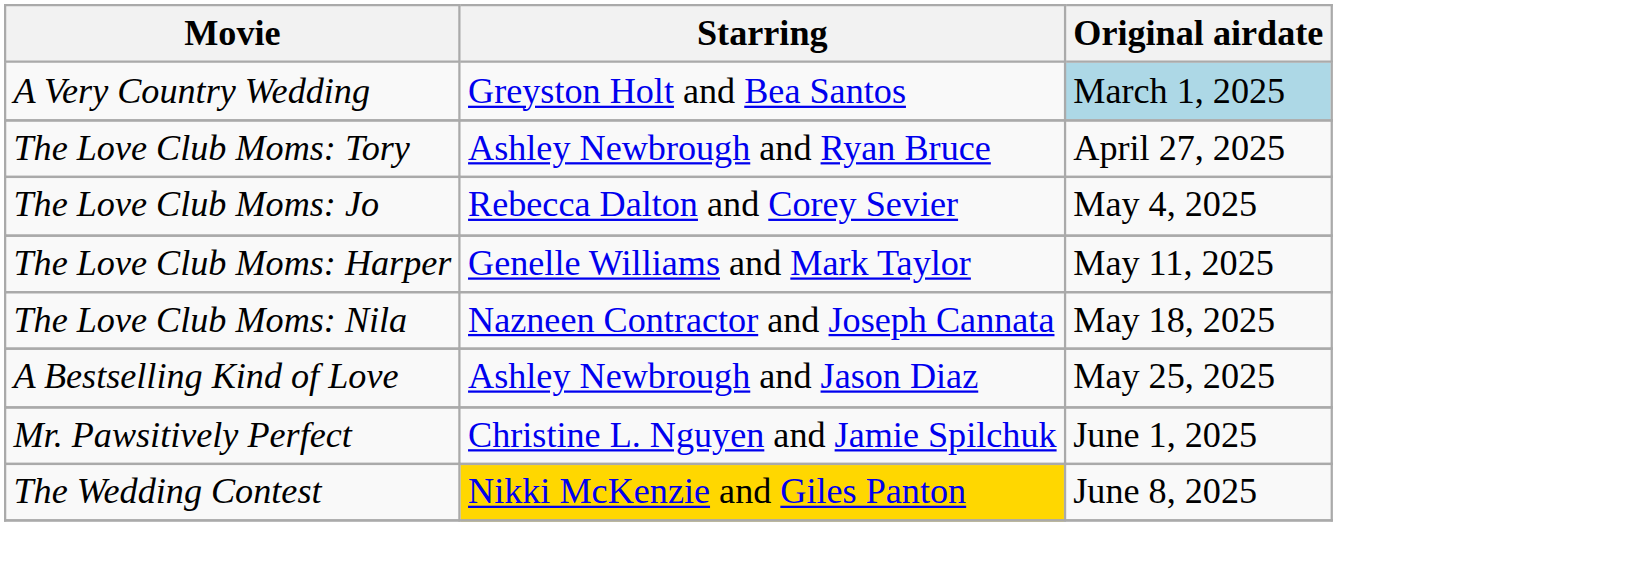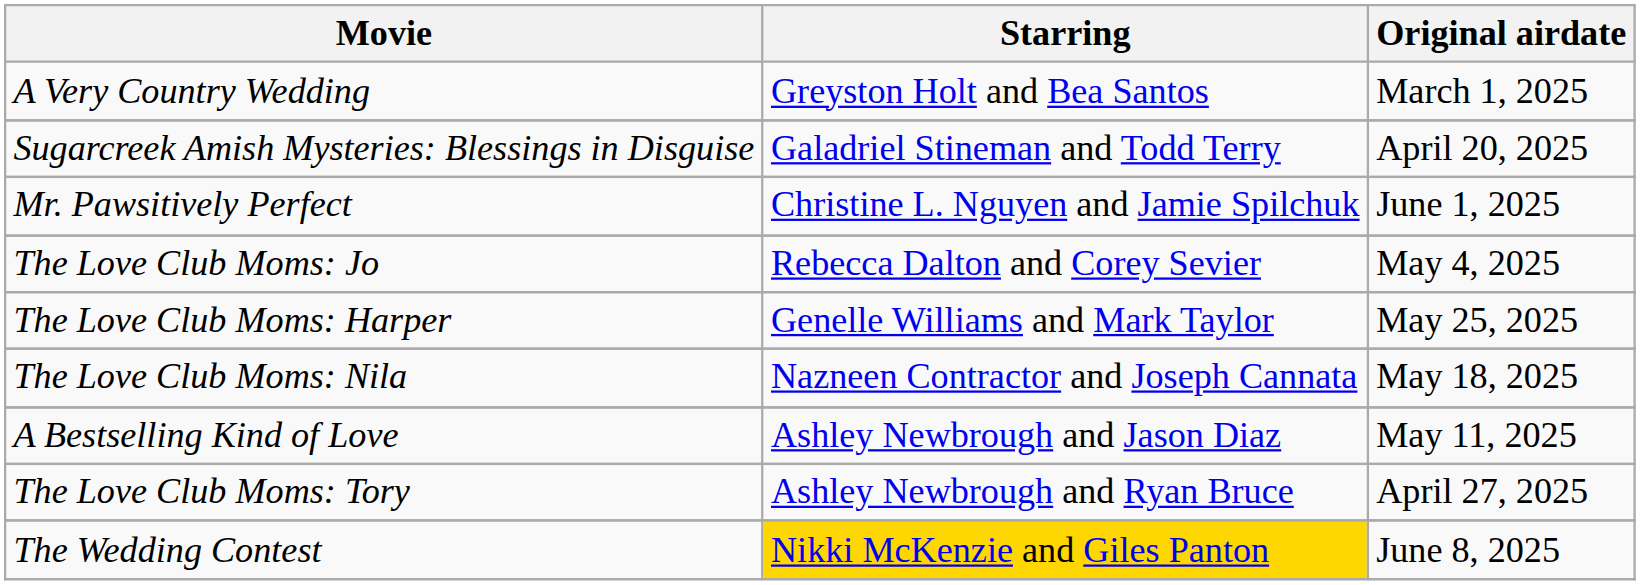 <table class="wikitable sortable">
 <tr>
 <th scope="col" class="unsortable">Movie</th>
 <th scope="col" class="unsortable">Starring</th>
 <th scope="col" class="unsortable">Original airdate</th>
 </tr>
 <tr>
 <td><em>A Very Country Wedding</em></td>
 <td><a href='#'>Greyston Holt</a> and <a href='#'>Bea Santos</a></td>
-<td style="background: lightblue;">March 1, 2025</td>
+<td>March 1, 2025</td>
 </tr>
 <tr>
 </tr>
 <tr>
+<td><em>Sugarcreek Amish Mysteries: Blessings in Disguise</em></td>
+<td><a href='#'>Galadriel Stineman</a> and <a href='#'>Todd Terry</a></td>
+<td>April 20, 2025</td>
 </tr>
 <tr>
-<td><em>The Love Club Moms: Tory</em></td>
-<td><a href='#'>Ashley Newbrough</a> and <a href='#'>Ryan Bruce</a></td>
-<td>April 27, 2025</td>
+</tr>
+<tr>
+<td><em>Mr. Pawsitively Perfect</em></td>
+<td><a href='#'>Christine L. Nguyen</a> and <a href='#'>Jamie Spilchuk</a></td>
+<td>June 1, 2025</td>
 </tr>
 <tr>
 </tr>
 <tr>
 <td><em>The Love Club Moms: Jo</em></td>
 <td><a href='#'>Rebecca Dalton</a> and <a href='#'>Corey Sevier</a></td>
 <td>May 4, 2025</td>
 </tr>
 <tr>
 </tr>
 <tr>
 <td><em>The Love Club Moms: Harper</em></td>
 <td><a href='#'>Genelle Williams</a> and <a href='#'>Mark Taylor</a></td>
-<td>May 11, 2025</td>
+<td>May 25, 2025</td>
 </tr>
 <tr>
 </tr>
 <tr>
 <td><em>The Love Club Moms: Nila</em></td>
 <td><a href='#'>Nazneen Contractor</a> and <a href='#'>Joseph Cannata</a></td>
 <td>May 18, 2025</td>
 </tr>
 <tr>
 </tr>
 <tr>
 <td><em>A Bestselling Kind of Love</em></td>
 <td><a href='#'>Ashley Newbrough</a> and <a href='#'>Jason Diaz</a></td>
-<td>May 25, 2025</td>
+<td>May 11, 2025</td>
 </tr>
 <tr>
 </tr>
 <tr>
-<td><em>Mr. Pawsitively Perfect</em></td>
-<td><a href='#'>Christine L. Nguyen</a> and <a href='#'>Jamie Spilchuk</a></td>
-<td>June 1, 2025</td>
+<td><em>The Love Club Moms: Tory</em></td>
+<td><a href='#'>Ashley Newbrough</a> and <a href='#'>Ryan Bruce</a></td>
+<td>April 27, 2025</td>
 </tr>
 <tr>
 </tr>
 <tr>
 <td><em>The Wedding Contest</em></td>
 <td style="background: gold;"><a href='#'>Nikki McKenzie</a> and <a href='#'>Giles Panton</a></td>
 <td>June 8, 2025</td>
 </tr>
 <tr>
 </tr>
 </table>
